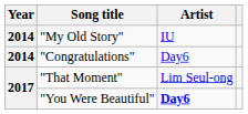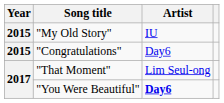 <table class="wikitable plainrowheaders sortable">
 <tr>
 <th scope="col">Year</th>
 <th scope="col">Song title</th>
 <th scope="col">Artist</th>
 <th scope="col" class="unsortable"></th>
 </tr>
 <tr>
-<th scope="row">2014</th>
+<th scope="row">2015</th>
 <td>"My Old Story"</td>
 <td><a href='#'>IU</a></td>
 <td style="text-align:center"></td>
 </tr>
 <tr>
-<th scope="row">2014</th>
+<th scope="row">2015</th>
 <td>"Congratulations"</td>
 <td><a href='#'>Day6</a></td>
 <td style="text-align:center"></td>
 </tr>
 <tr>
 <th scope="row" rowspan="2">2017</th>
 <td>"That Moment"</td>
 <td><a href='#'>Lim Seul-ong</a></td>
 <td style="text-align:center"></td>
 </tr>
 <tr>
 <td>"You Were Beautiful"</td>
 <td><strong><a href='#'>Day6</a></strong></td>
 <td style="text-align:center"></td>
 </tr>
 </table>
